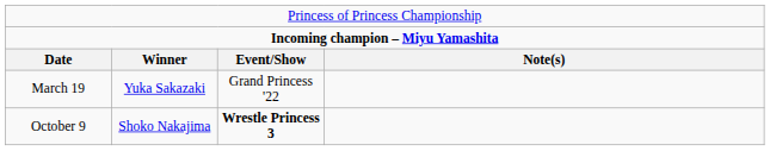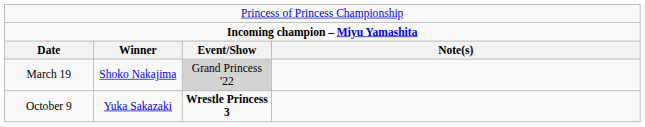 <table class="wikitable" style="text-align:center; width:100%;">
 <tr>
 <td colspan="4" style="text-align: center;"><a href='#'>Princess of Princess Championship</a></td>
 </tr>
 <tr>
 <td colspan="4" style="text-align: center;"><strong>Incoming champion – <a href='#'>Miyu Yamashita</a></strong></td>
 </tr>
 <tr>
 <th width=14%>Date</th>
 <th width=14%>Winner</th>
 <th width=14%>Event/Show</th>
 <th width=58%>Note(s)</th>
 </tr>
 <tr>
 <td>March 19</td>
-<td><a href='#'>Yuka Sakazaki</a></td>
-<td>Grand Princess '22</td>
+<td><a href='#'>Shoko Nakajima</a></td>
+<td style="background: lightgrey;">Grand Princess '22</td>
 <td></td>
 </tr>
 <tr>
 <td>October 9</td>
-<td><a href='#'>Shoko Nakajima</a></td>
+<td><a href='#'>Yuka Sakazaki</a></td>
 <td><strong>Wrestle Princess 3</strong></td>
 <td></td>
 </tr>
 </table>
